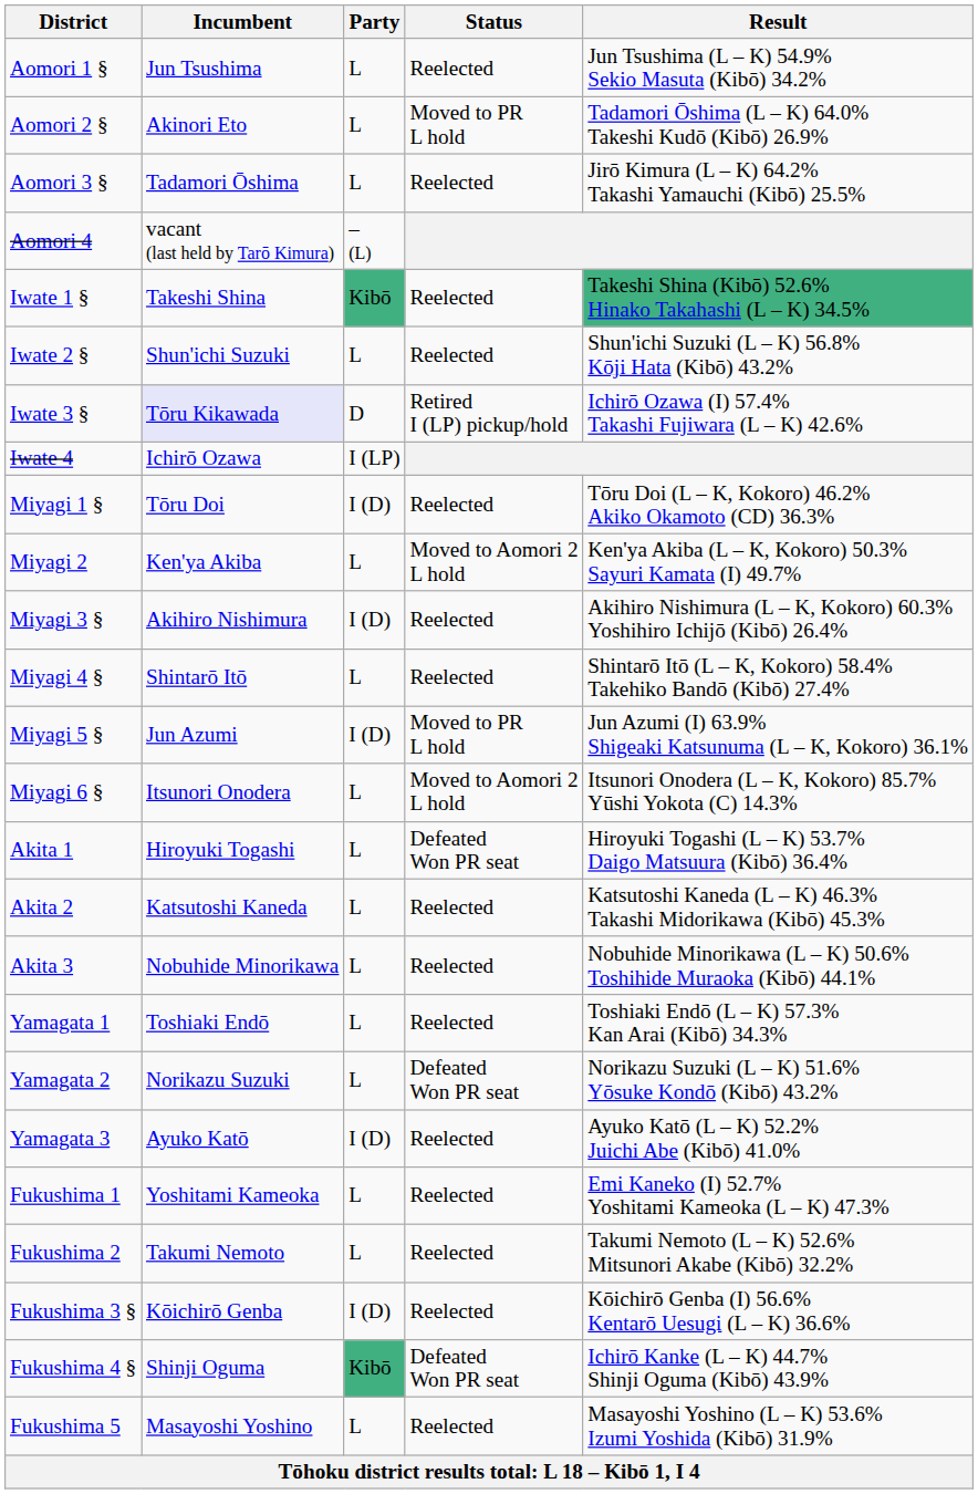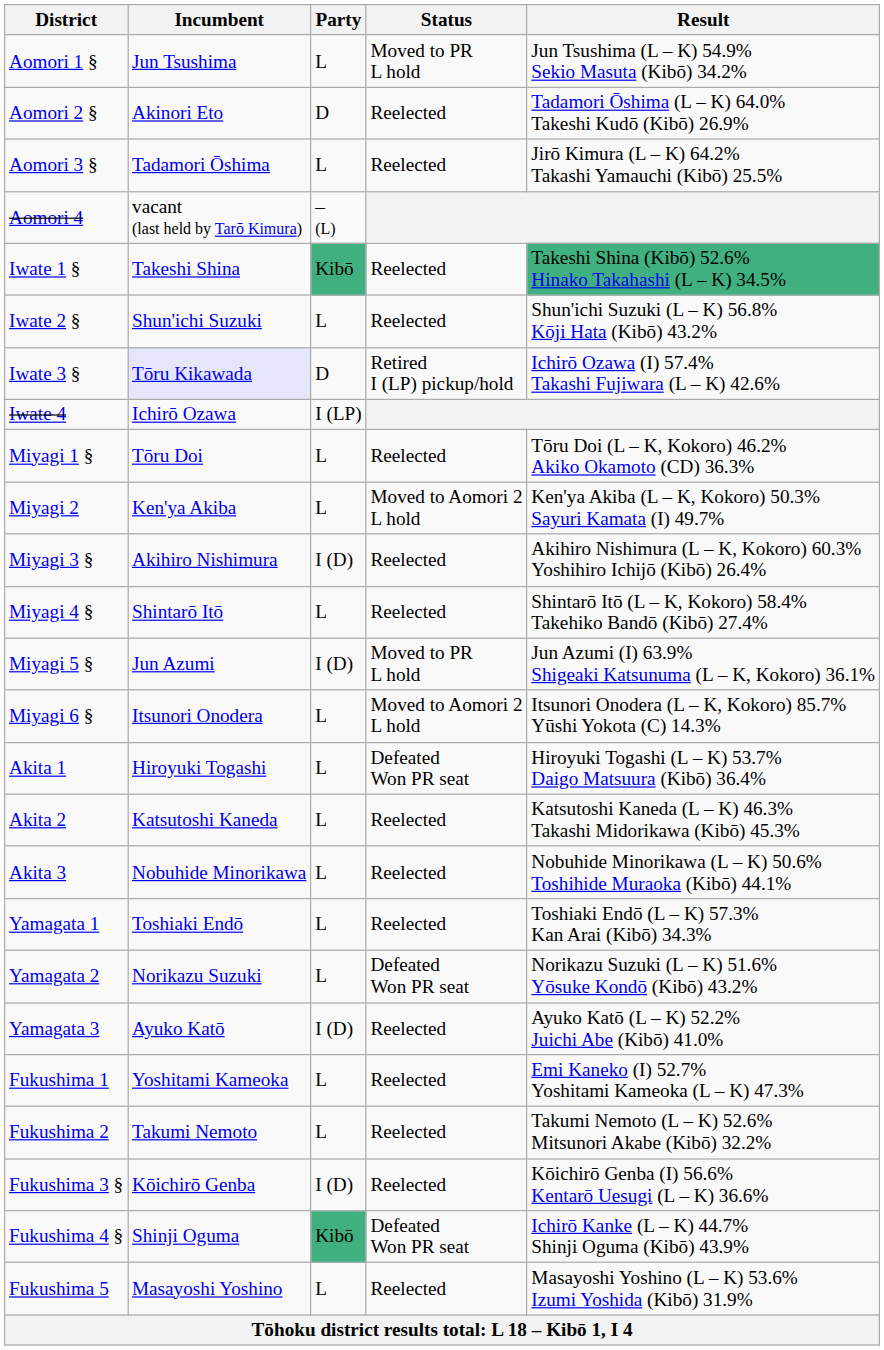 <table class="wikitable">
 <tr>
 <th>District</th>
 <th>Incumbent</th>
 <th>Party</th>
 <th>Status</th>
 <th>Result</th>
 </tr>
 <tr>
 <td><a href='#'>Aomori 1</a> §</td>
 <td><a href='#'>Jun Tsushima</a></td>
 <td>L</td>
-<td>Reelected</td>
+<td>Moved to PR<br>L hold</td>
 <td>Jun Tsushima (L – K) 54.9%<br><a href='#'>Sekio Masuta</a> (Kibō) 34.2%</td>
 </tr>
 <tr>
 <td><a href='#'>Aomori 2</a> §</td>
 <td><a href='#'>Akinori Eto</a></td>
-<td>L</td>
-<td>Moved to PR<br>L hold</td>
+<td>D</td>
+<td>Reelected</td>
 <td><a href='#'>Tadamori Ōshima</a> (L – K) 64.0%<br>Takeshi Kudō (Kibō) 26.9%</td>
 </tr>
 <tr>
 <td><a href='#'>Aomori 3</a> §</td>
 <td><a href='#'>Tadamori Ōshima</a></td>
 <td>L</td>
 <td>Reelected</td>
 <td>Jirō Kimura (L – K) 64.2%<br>Takashi Yamauchi (Kibō) 25.5%</td>
 </tr>
 <tr>
 <td><s><a href='#'>Aomori 4</a></s></td>
 <td>vacant<br><small>(last held by <a href='#'>Tarō Kimura</a>)</small></td>
 <td>–<br><small>(L)</small></td>
 <th colspan="2"></th>
 </tr>
 <tr>
 <td><a href='#'>Iwate 1</a> §</td>
 <td><a href='#'>Takeshi Shina</a></td>
 <td style="background:#40B080">Kibō</td>
 <td>Reelected</td>
 <td style="background:#40B080">Takeshi Shina (Kibō) 52.6%<br><a href='#'>Hinako Takahashi</a> (L – K) 34.5%</td>
 </tr>
 <tr>
 <td><a href='#'>Iwate 2</a> §</td>
 <td><a href='#'>Shun'ichi Suzuki</a></td>
 <td>L</td>
 <td>Reelected</td>
 <td>Shun'ichi Suzuki (L – K) 56.8%<br><a href='#'>Kōji Hata</a> (Kibō) 43.2%</td>
 </tr>
 <tr>
 <td><a href='#'>Iwate 3</a> §</td>
 <td style="background: lavender;"><a href='#'>Tōru Kikawada</a></td>
 <td>D</td>
 <td>Retired<br>I (LP) pickup/hold</td>
 <td><a href='#'>Ichirō Ozawa</a> (I) 57.4%<br><a href='#'>Takashi Fujiwara</a> (L – K) 42.6%</td>
 </tr>
 <tr>
 <td><s><a href='#'>Iwate 4</a></s></td>
 <td><a href='#'>Ichirō Ozawa</a></td>
 <td>I (LP)</td>
 <th colspan="2"></th>
 </tr>
 <tr>
 <td><a href='#'>Miyagi 1</a> §</td>
 <td><a href='#'>Tōru Doi</a></td>
-<td>I (D)</td>
+<td>L</td>
 <td>Reelected</td>
 <td>Tōru Doi (L – K, Kokoro) 46.2%<br><a href='#'>Akiko Okamoto</a> (CD) 36.3%</td>
 </tr>
 <tr>
 <td><a href='#'>Miyagi 2</a></td>
 <td><a href='#'>Ken'ya Akiba</a></td>
 <td>L</td>
 <td>Moved to Aomori 2<br>L hold</td>
 <td>Ken'ya Akiba (L – K, Kokoro) 50.3%<br><a href='#'>Sayuri Kamata</a> (I) 49.7%</td>
 </tr>
 <tr>
 <td><a href='#'>Miyagi 3</a> §</td>
 <td><a href='#'>Akihiro Nishimura</a></td>
 <td>I (D)</td>
 <td>Reelected</td>
 <td>Akihiro Nishimura (L – K, Kokoro) 60.3%<br>Yoshihiro Ichijō (Kibō) 26.4%</td>
 </tr>
 <tr>
 <td><a href='#'>Miyagi 4</a> §</td>
 <td><a href='#'>Shintarō Itō</a></td>
 <td>L</td>
 <td>Reelected</td>
 <td>Shintarō Itō (L – K, Kokoro) 58.4%<br>Takehiko Bandō (Kibō) 27.4%</td>
 </tr>
 <tr>
 <td><a href='#'>Miyagi 5</a> §</td>
 <td><a href='#'>Jun Azumi</a></td>
 <td>I (D)</td>
 <td>Moved to PR<br>L hold</td>
 <td>Jun Azumi (I) 63.9%<br><a href='#'>Shigeaki Katsunuma</a> (L – K, Kokoro) 36.1%</td>
 </tr>
 <tr>
 <td><a href='#'>Miyagi 6</a> §</td>
 <td><a href='#'>Itsunori Onodera</a></td>
 <td>L</td>
 <td>Moved to Aomori 2<br>L hold</td>
 <td>Itsunori Onodera (L – K, Kokoro) 85.7%<br>Yūshi Yokota (C) 14.3%</td>
 </tr>
 <tr>
 <td><a href='#'>Akita 1</a></td>
 <td><a href='#'>Hiroyuki Togashi</a></td>
 <td>L</td>
 <td>Defeated<br>Won PR seat</td>
 <td>Hiroyuki Togashi (L – K) 53.7%<br><a href='#'>Daigo Matsuura</a> (Kibō) 36.4%</td>
 </tr>
 <tr>
 <td><a href='#'>Akita 2</a></td>
 <td><a href='#'>Katsutoshi Kaneda</a></td>
 <td>L</td>
 <td>Reelected</td>
 <td>Katsutoshi Kaneda (L – K) 46.3%<br>Takashi Midorikawa (Kibō) 45.3%</td>
 </tr>
 <tr>
 <td><a href='#'>Akita 3</a></td>
 <td><a href='#'>Nobuhide Minorikawa</a></td>
 <td>L</td>
 <td>Reelected</td>
 <td>Nobuhide Minorikawa (L – K) 50.6%<br><a href='#'>Toshihide Muraoka</a> (Kibō) 44.1%</td>
 </tr>
 <tr>
 <td><a href='#'>Yamagata 1</a></td>
 <td><a href='#'>Toshiaki Endō</a></td>
 <td>L</td>
 <td>Reelected</td>
 <td>Toshiaki Endō (L – K) 57.3%<br>Kan Arai (Kibō) 34.3%</td>
 </tr>
 <tr>
 <td><a href='#'>Yamagata 2</a></td>
 <td><a href='#'>Norikazu Suzuki</a></td>
 <td>L</td>
 <td>Defeated<br>Won PR seat</td>
 <td>Norikazu Suzuki (L – K) 51.6%<br><a href='#'>Yōsuke Kondō</a> (Kibō) 43.2%</td>
 </tr>
 <tr>
 <td><a href='#'>Yamagata 3</a></td>
 <td><a href='#'>Ayuko Katō</a></td>
 <td>I (D)</td>
 <td>Reelected</td>
 <td>Ayuko Katō (L – K) 52.2%<br><a href='#'>Juichi Abe</a> (Kibō) 41.0%</td>
 </tr>
 <tr>
 <td><a href='#'>Fukushima 1</a></td>
 <td><a href='#'>Yoshitami Kameoka</a></td>
 <td>L</td>
 <td>Reelected</td>
 <td><a href='#'>Emi Kaneko</a> (I) 52.7%<br>Yoshitami Kameoka (L – K) 47.3%</td>
 </tr>
 <tr>
 <td><a href='#'>Fukushima 2</a></td>
 <td><a href='#'>Takumi Nemoto</a></td>
 <td>L</td>
 <td>Reelected</td>
 <td>Takumi Nemoto (L – K) 52.6%<br>Mitsunori Akabe (Kibō) 32.2%</td>
 </tr>
 <tr>
 <td><a href='#'>Fukushima 3</a> §</td>
 <td><a href='#'>Kōichirō Genba</a></td>
 <td>I (D)</td>
 <td>Reelected</td>
 <td>Kōichirō Genba (I) 56.6%<br><a href='#'>Kentarō Uesugi</a> (L – K) 36.6%</td>
 </tr>
 <tr>
 <td><a href='#'>Fukushima 4</a> §</td>
 <td><a href='#'>Shinji Oguma</a></td>
 <td style="background:#40B080">Kibō</td>
 <td>Defeated<br>Won PR seat</td>
 <td><a href='#'>Ichirō Kanke</a> (L – K) 44.7%<br>Shinji Oguma (Kibō) 43.9%</td>
 </tr>
 <tr>
 <td><a href='#'>Fukushima 5</a></td>
 <td><a href='#'>Masayoshi Yoshino</a></td>
 <td>L</td>
 <td>Reelected</td>
 <td>Masayoshi Yoshino (L – K) 53.6%<br><a href='#'>Izumi Yoshida</a> (Kibō) 31.9%</td>
 </tr>
 <tr>
 <th colspan="5">Tōhoku district results total: L 18 – Kibō 1, I 4</th>
 </tr>
 </table>
